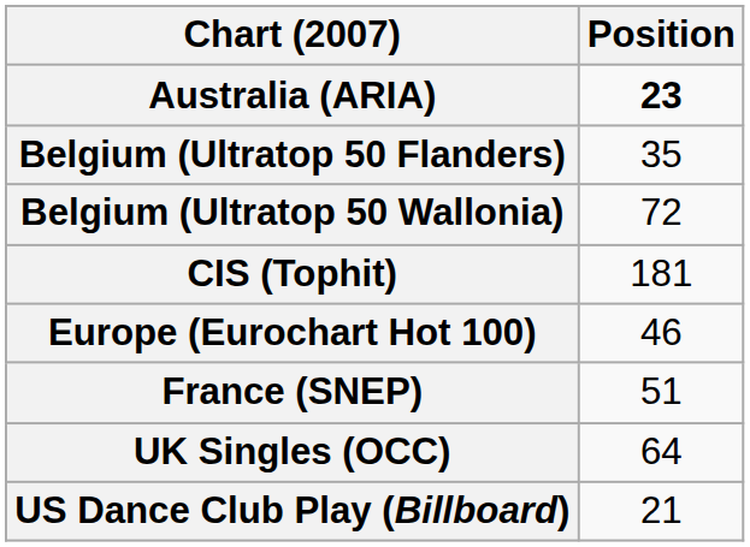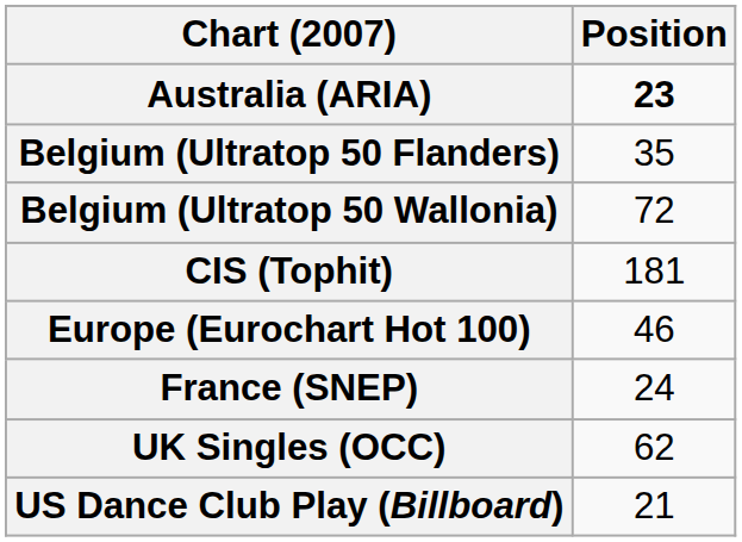 <table class="wikitable sortable plainrowheaders" style="text-align:center">
 <tr>
 <th scope="col">Chart (2007)</th>
 <th scope="col">Position</th>
 </tr>
 <tr>
 <th scope="row">Australia (ARIA)</th>
 <td><strong>23</strong></td>
 </tr>
 <tr>
 <th scope="row">Belgium (Ultratop 50 Flanders)</th>
 <td>35</td>
 </tr>
 <tr>
 <th scope="row">Belgium (Ultratop 50 Wallonia)</th>
 <td>72</td>
 </tr>
 <tr>
 <th scope="row">CIS (Tophit)</th>
 <td>181</td>
 </tr>
 <tr>
 <th scope="row">Europe (Eurochart Hot 100)</th>
 <td>46</td>
 </tr>
 <tr>
 <th scope="row">France (SNEP)</th>
-<td>51</td>
+<td>24</td>
 </tr>
 <tr>
 <th scope="row">UK Singles (OCC)</th>
-<td>64</td>
+<td>62</td>
 </tr>
 <tr>
 <th scope="row">US Dance Club Play (<em>Billboard</em>)</th>
 <td>21</td>
 </tr>
 </table>
